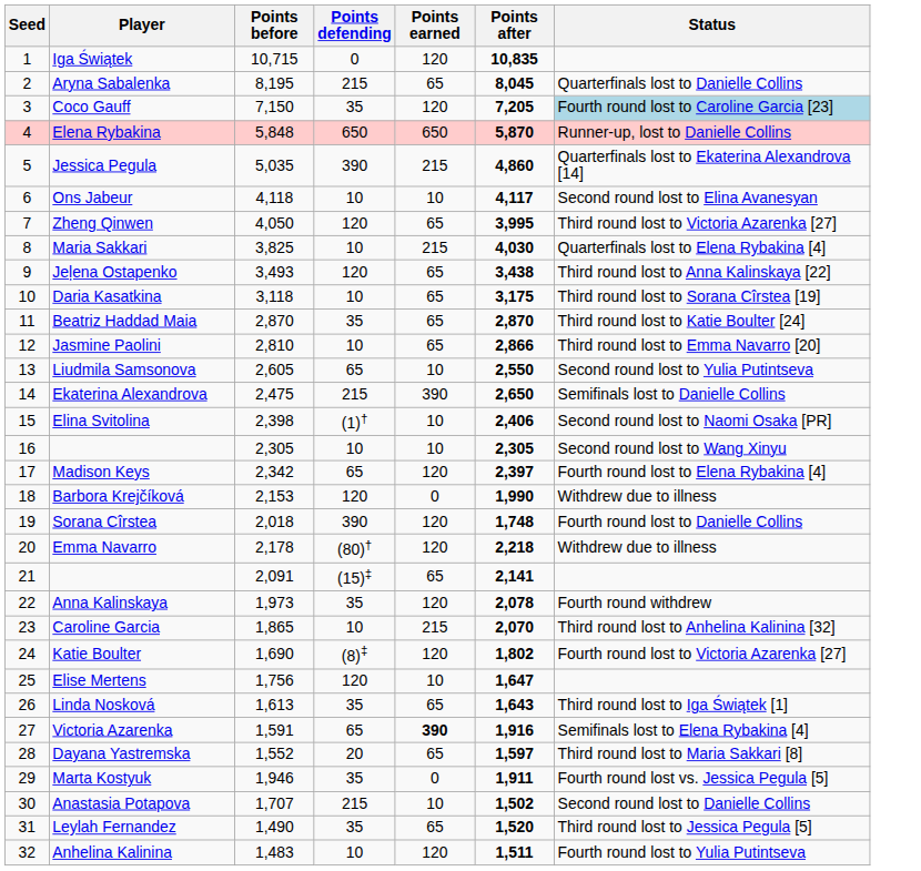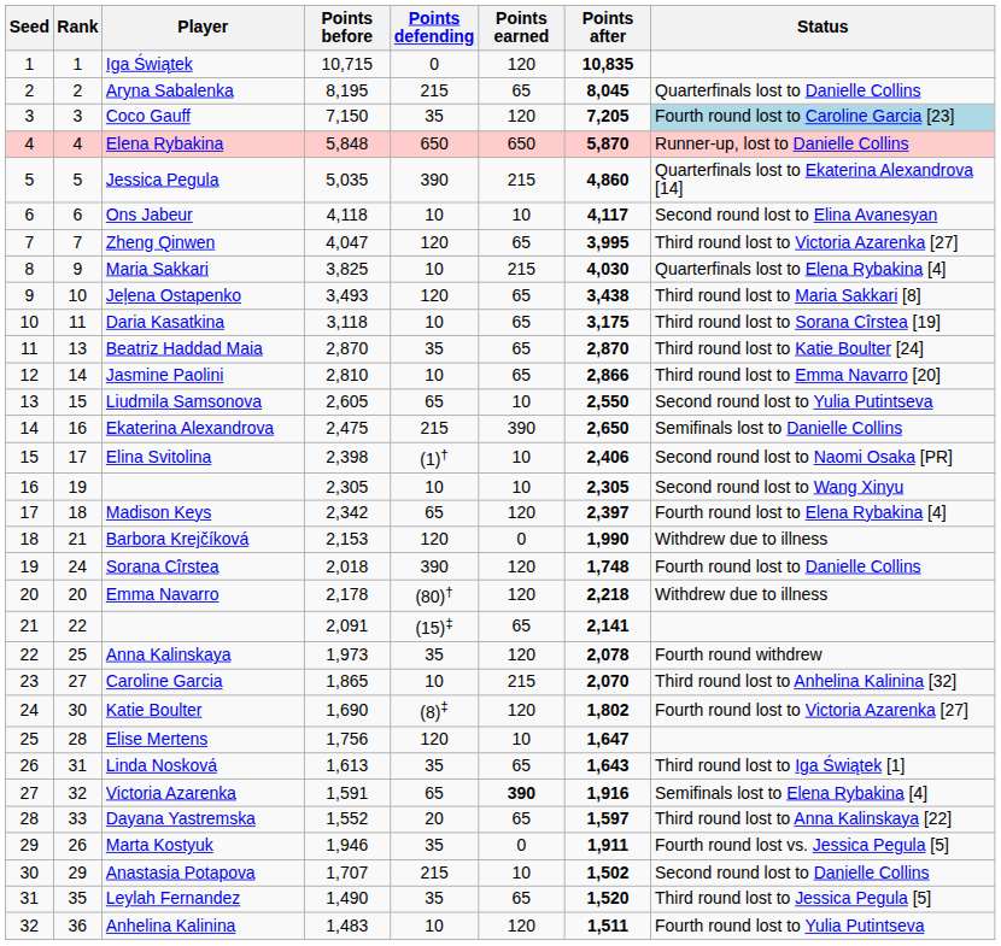 <table class="wikitable sortable">
 <tr>
 <th style="width:30px;">Seed</th>
+<th style="width:30px;">Rank</th>
 <th style="width:185px;">Player</th>
 <th style="width:75px;">Points before</th>
 <th style="width:75px;"><a href='#'>Points defending</a></th>
 <th style="width:75px;">Points earned</th>
 <th style="width:75px;">Points after</th>
 <th style="width:320px;">Status</th>
 </tr>
 <tr>
+<td style="text-align:center;">1</td>
 <td style="text-align:center;">1</td>
 <td> <a href='#'>Iga Świątek</a></td>
 <td style="text-align:center;">10,715</td>
 <td style="text-align:center;">0</td>
 <td style="text-align:center;">120</td>
 <td style="text-align:center;"><strong>10,835</strong></td>
 <td></td>
 </tr>
 <tr>
 <td style="text-align:center;">2</td>
+<td style="text-align:center;">2</td>
 <td> <a href='#'>Aryna Sabalenka</a></td>
 <td style="text-align:center;">8,195</td>
 <td style="text-align:center;">215</td>
 <td style="text-align:center;">65</td>
 <td style="text-align:center;"><strong>8,045</strong></td>
 <td>Quarterfinals lost to  <a href='#'>Danielle Collins</a></td>
 </tr>
 <tr>
+<td style="text-align:center;">3</td>
 <td style="text-align:center;">3</td>
 <td> <a href='#'>Coco Gauff</a></td>
 <td style="text-align:center;">7,150</td>
 <td style="text-align:center;">35</td>
 <td style="text-align:center;">120</td>
 <td style="text-align:center;"><strong>7,205</strong></td>
 <td style="background: lightblue;">Fourth round lost to  <a href='#'>Caroline Garcia</a> [23]</td>
 </tr>
 <tr style=background:#FCC>
 <td style="text-align:center;">4</td>
+<td style="text-align:center;">4</td>
 <td> <a href='#'>Elena Rybakina</a></td>
 <td style="text-align:center;">5,848</td>
 <td style="text-align:center;">650</td>
 <td style="text-align:center;">650</td>
 <td style="text-align:center;"><strong>5,870</strong></td>
 <td>Runner-up, lost to  <a href='#'>Danielle Collins</a></td>
 </tr>
 <tr>
+<td style="text-align:center;">5</td>
 <td style="text-align:center;">5</td>
 <td> <a href='#'>Jessica Pegula</a></td>
 <td style="text-align:center;">5,035</td>
 <td style="text-align:center;">390</td>
 <td style="text-align:center;">215</td>
 <td style="text-align:center;"><strong>4,860</strong></td>
 <td>Quarterfinals lost to  <a href='#'>Ekaterina Alexandrova</a> [14]</td>
 </tr>
 <tr>
 <td style="text-align:center;">6</td>
+<td style="text-align:center;">6</td>
 <td> <a href='#'>Ons Jabeur</a></td>
 <td style="text-align:center;">4,118</td>
 <td style="text-align:center;">10</td>
 <td style="text-align:center;">10</td>
 <td style="text-align:center;"><strong>4,117</strong></td>
 <td>Second round lost to  <a href='#'>Elina Avanesyan</a></td>
 </tr>
 <tr>
 <td style="text-align:center;">7</td>
+<td style="text-align:center;">7</td>
 <td> <a href='#'>Zheng Qinwen</a></td>
-<td style="text-align:center;">4,050</td>
+<td style="text-align:center;">4,047</td>
 <td style="text-align:center;">120</td>
 <td style="text-align:center;">65</td>
 <td style="text-align:center;"><strong>3,995</strong></td>
 <td>Third round lost to  <a href='#'>Victoria Azarenka</a> [27]</td>
 </tr>
 <tr>
 <td style="text-align:center;">8</td>
+<td style="text-align:center;">9</td>
 <td> <a href='#'>Maria Sakkari</a></td>
 <td style="text-align:center;">3,825</td>
 <td style="text-align:center;">10</td>
 <td style="text-align:center;">215</td>
 <td style="text-align:center;"><strong>4,030</strong></td>
 <td>Quarterfinals lost to  <a href='#'>Elena Rybakina</a> [4]</td>
 </tr>
 <tr>
 <td style="text-align:center;">9</td>
+<td style="text-align:center;">10</td>
 <td> <a href='#'>Jeļena Ostapenko</a></td>
 <td style="text-align:center;">3,493</td>
 <td style="text-align:center;">120</td>
 <td style="text-align:center;">65</td>
 <td style="text-align:center;"><strong>3,438</strong></td>
-<td>Third round lost to  <a href='#'>Anna Kalinskaya</a> [22]</td>
+<td>Third round lost to  <a href='#'>Maria Sakkari</a> [8]</td>
 </tr>
 <tr>
 <td style="text-align:center;">10</td>
+<td style="text-align:center;">11</td>
 <td> <a href='#'>Daria Kasatkina</a></td>
 <td style="text-align:center;">3,118</td>
 <td style="text-align:center;">10</td>
 <td style="text-align:center;">65</td>
 <td style="text-align:center;"><strong>3,175</strong></td>
 <td>Third round lost to  <a href='#'>Sorana Cîrstea</a> [19]</td>
 </tr>
 <tr>
 <td style="text-align:center;">11</td>
+<td style="text-align:center;">13</td>
 <td> <a href='#'>Beatriz Haddad Maia</a></td>
 <td style="text-align:center;">2,870</td>
 <td style="text-align:center;">35</td>
 <td style="text-align:center;">65</td>
 <td style="text-align:center;"><strong>2,870</strong></td>
 <td>Third round lost to  <a href='#'>Katie Boulter</a> [24]</td>
 </tr>
 <tr>
 <td style="text-align:center;">12</td>
+<td style="text-align:center;">14</td>
 <td> <a href='#'>Jasmine Paolini</a></td>
 <td style="text-align:center;">2,810</td>
 <td style="text-align:center;">10</td>
 <td style="text-align:center;">65</td>
 <td style="text-align:center;"><strong>2,866</strong></td>
 <td>Third round lost to  <a href='#'>Emma Navarro</a> [20]</td>
 </tr>
 <tr>
 <td style="text-align:center;">13</td>
+<td style="text-align:center;">15</td>
 <td> <a href='#'>Liudmila Samsonova</a></td>
 <td style="text-align:center;">2,605</td>
 <td style="text-align:center;">65</td>
 <td style="text-align:center;">10</td>
 <td style="text-align:center;"><strong>2,550</strong></td>
 <td>Second round lost to  <a href='#'>Yulia Putintseva</a></td>
 </tr>
 <tr>
 <td style="text-align:center;">14</td>
+<td style="text-align:center;">16</td>
 <td> <a href='#'>Ekaterina Alexandrova</a></td>
 <td style="text-align:center;">2,475</td>
 <td style="text-align:center;">215</td>
 <td style="text-align:center;">390</td>
 <td style="text-align:center;"><strong>2,650</strong></td>
 <td>Semifinals lost to  <a href='#'>Danielle Collins</a></td>
 </tr>
 <tr>
 <td style="text-align:center;">15</td>
+<td style="text-align:center;">17</td>
 <td> <a href='#'>Elina Svitolina</a></td>
 <td style="text-align:center;">2,398</td>
 <td style="text-align:center;">(1)<sup>†</sup></td>
 <td style="text-align:center;">10</td>
 <td style="text-align:center;"><strong>2,406</strong></td>
 <td>Second round lost to  <a href='#'>Naomi Osaka</a> [PR]</td>
 </tr>
 <tr>
 <td style="text-align:center;">16</td>
+<td style="text-align:center;">19</td>
 <td></td>
 <td style="text-align:center;">2,305</td>
 <td style="text-align:center;">10</td>
 <td style="text-align:center;">10</td>
 <td style="text-align:center;"><strong>2,305</strong></td>
 <td>Second round lost to  <a href='#'>Wang Xinyu</a></td>
 </tr>
 <tr>
 <td style="text-align:center;">17</td>
+<td style="text-align:center;">18</td>
 <td> <a href='#'>Madison Keys</a></td>
 <td style="text-align:center;">2,342</td>
 <td style="text-align:center;">65</td>
 <td style="text-align:center;">120</td>
 <td style="text-align:center;"><strong>2,397</strong></td>
 <td>Fourth round lost to  <a href='#'>Elena Rybakina</a> [4]</td>
 </tr>
 <tr>
 <td style="text-align:center;">18</td>
+<td style="text-align:center;">21</td>
 <td> <a href='#'>Barbora Krejčíková</a></td>
 <td style="text-align:center;">2,153</td>
 <td style="text-align:center;">120</td>
 <td style="text-align:center;">0</td>
 <td style="text-align:center;"><strong>1,990</strong></td>
 <td>Withdrew due to illness</td>
 </tr>
 <tr>
 <td style="text-align:center;">19</td>
+<td style="text-align:center;">24</td>
 <td> <a href='#'>Sorana Cîrstea</a></td>
 <td style="text-align:center;">2,018</td>
 <td style="text-align:center;">390</td>
 <td style="text-align:center;">120</td>
 <td style="text-align:center;"><strong>1,748</strong></td>
 <td>Fourth round lost to  <a href='#'>Danielle Collins</a></td>
 </tr>
 <tr>
+<td style="text-align:center;">20</td>
 <td style="text-align:center;">20</td>
 <td> <a href='#'>Emma Navarro</a></td>
 <td style="text-align:center;">2,178</td>
 <td style="text-align:center;">(80)<sup>†</sup></td>
 <td style="text-align:center;">120</td>
 <td style="text-align:center;"><strong>2,218</strong></td>
 <td>Withdrew due to illness</td>
 </tr>
 <tr>
 <td style="text-align:center;">21</td>
+<td style="text-align:center;">22</td>
 <td></td>
 <td style="text-align:center;">2,091</td>
 <td style="text-align:center;">(15)<sup>‡</sup></td>
 <td style="text-align:center;">65</td>
 <td style="text-align:center;"><strong>2,141</strong></td>
 <td></td>
 </tr>
 <tr>
 <td style="text-align:center;">22</td>
+<td style="text-align:center;">25</td>
 <td> <a href='#'>Anna Kalinskaya</a></td>
 <td style="text-align:center;">1,973</td>
 <td style="text-align:center;">35</td>
 <td style="text-align:center;">120</td>
 <td style="text-align:center;"><strong>2,078</strong></td>
 <td>Fourth round withdrew</td>
 </tr>
 <tr>
 <td style="text-align:center;">23</td>
+<td style="text-align:center;">27</td>
 <td> <a href='#'>Caroline Garcia</a></td>
 <td style="text-align:center;">1,865</td>
 <td style="text-align:center;">10</td>
 <td style="text-align:center;">215</td>
 <td style="text-align:center;"><strong>2,070</strong></td>
 <td>Third round lost to  <a href='#'>Anhelina Kalinina</a> [32]</td>
 </tr>
 <tr>
 <td style="text-align:center;">24</td>
+<td style="text-align:center;">30</td>
 <td> <a href='#'>Katie Boulter</a></td>
 <td style="text-align:center;">1,690</td>
 <td style="text-align:center;">(8)<sup>‡</sup></td>
 <td style="text-align:center;">120</td>
 <td style="text-align:center;"><strong>1,802</strong></td>
 <td>Fourth round lost to  <a href='#'>Victoria Azarenka</a> [27]</td>
 </tr>
 <tr>
 <td style="text-align:center;">25</td>
+<td style="text-align:center;">28</td>
 <td> <a href='#'>Elise Mertens</a></td>
 <td style="text-align:center;">1,756</td>
 <td style="text-align:center;">120</td>
 <td style="text-align:center;">10</td>
 <td style="text-align:center;"><strong>1,647</strong></td>
 <td></td>
 </tr>
 <tr>
 <td style="text-align:center;">26</td>
+<td style="text-align:center;">31</td>
 <td> <a href='#'>Linda Nosková</a></td>
 <td style="text-align:center;">1,613</td>
 <td style="text-align:center;">35</td>
 <td style="text-align:center;">65</td>
 <td style="text-align:center;"><strong>1,643</strong></td>
 <td>Third round lost to  <a href='#'>Iga Świątek</a> [1]</td>
 </tr>
 <tr>
 <td style="text-align:center;">27</td>
+<td style="text-align:center;">32</td>
 <td> <a href='#'>Victoria Azarenka</a></td>
 <td style="text-align:center;">1,591</td>
 <td style="text-align:center;">65</td>
 <td style="text-align:center;"><strong>390</strong></td>
 <td style="text-align:center;"><strong>1,916</strong></td>
 <td>Semifinals lost to  <a href='#'>Elena Rybakina</a> [4]</td>
 </tr>
 <tr>
 <td style="text-align:center;">28</td>
+<td style="text-align:center;">33</td>
 <td> <a href='#'>Dayana Yastremska</a></td>
 <td style="text-align:center;">1,552</td>
 <td style="text-align:center;">20</td>
 <td style="text-align:center;">65</td>
 <td style="text-align:center;"><strong>1,597</strong></td>
-<td>Third round lost to  <a href='#'>Maria Sakkari</a> [8]</td>
+<td>Third round lost to  <a href='#'>Anna Kalinskaya</a> [22]</td>
 </tr>
 <tr>
 <td style="text-align:center;">29</td>
+<td style="text-align:center;">26</td>
 <td> <a href='#'>Marta Kostyuk</a></td>
 <td style="text-align:center;">1,946</td>
 <td style="text-align:center;">35</td>
 <td style="text-align:center;">0</td>
 <td style="text-align:center;"><strong>1,911</strong></td>
 <td>Fourth round lost vs.  <a href='#'>Jessica Pegula</a> [5]</td>
 </tr>
 <tr>
 <td style="text-align:center;">30</td>
+<td style="text-align:center;">29</td>
 <td> <a href='#'>Anastasia Potapova</a></td>
 <td style="text-align:center;">1,707</td>
 <td style="text-align:center;">215</td>
 <td style="text-align:center;">10</td>
 <td style="text-align:center;"><strong>1,502</strong></td>
 <td>Second round lost to  <a href='#'>Danielle Collins</a></td>
 </tr>
 <tr>
 <td style="text-align:center;">31</td>
+<td style="text-align:center;">35</td>
 <td> <a href='#'>Leylah Fernandez</a></td>
 <td style="text-align:center;">1,490</td>
 <td style="text-align:center;">35</td>
 <td style="text-align:center;">65</td>
 <td style="text-align:center;"><strong>1,520</strong></td>
 <td>Third round lost to  <a href='#'>Jessica Pegula</a> [5]</td>
 </tr>
 <tr>
 <td style="text-align:center;">32</td>
+<td style="text-align:center;">36</td>
 <td> <a href='#'>Anhelina Kalinina</a></td>
 <td style="text-align:center;">1,483</td>
 <td style="text-align:center;">10</td>
 <td style="text-align:center;">120</td>
 <td style="text-align:center;"><strong>1,511</strong></td>
 <td>Fourth round lost to  <a href='#'>Yulia Putintseva</a></td>
 </tr>
 </table>
